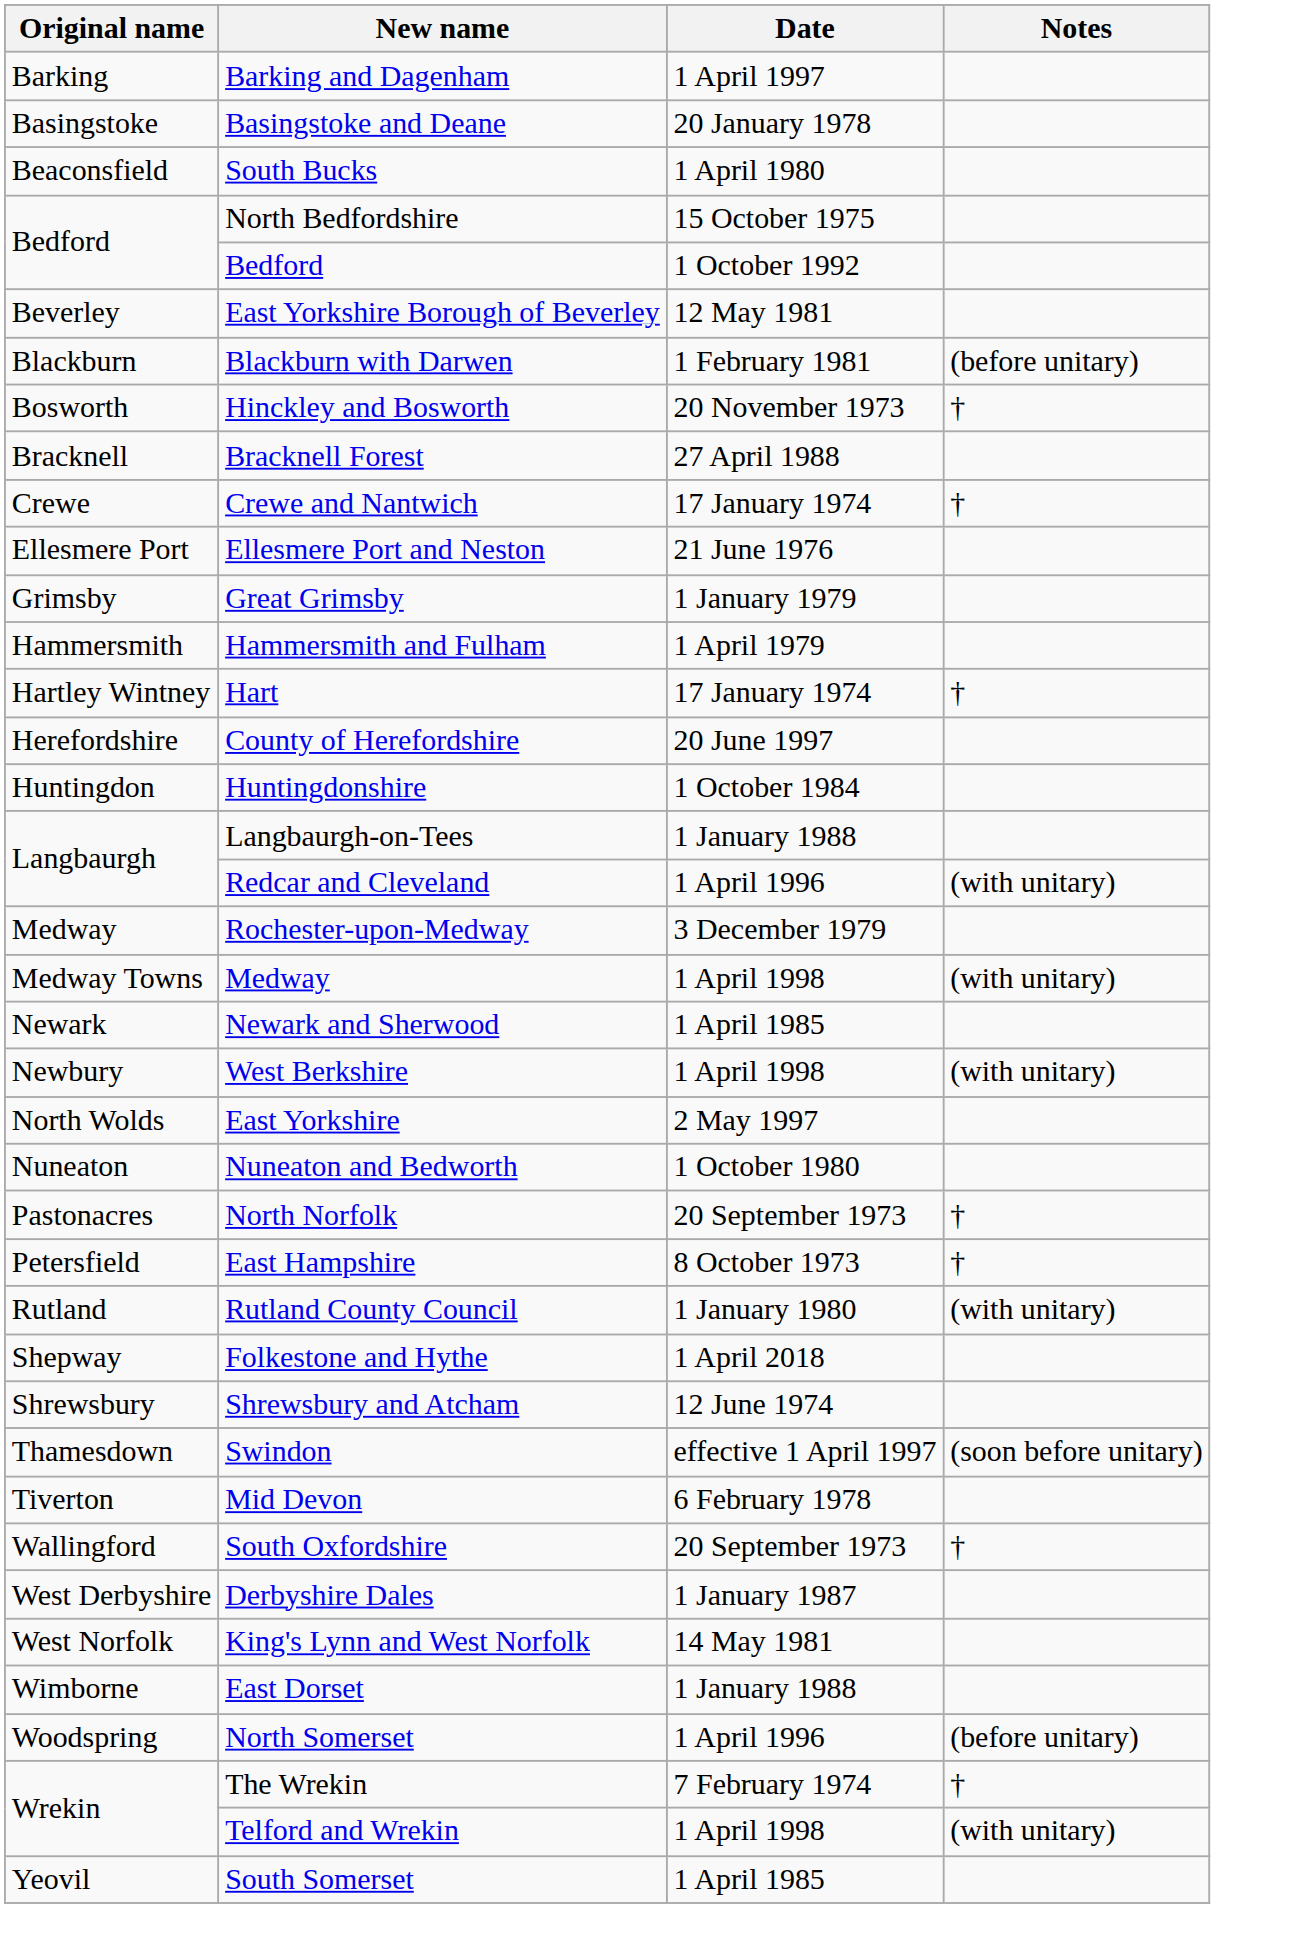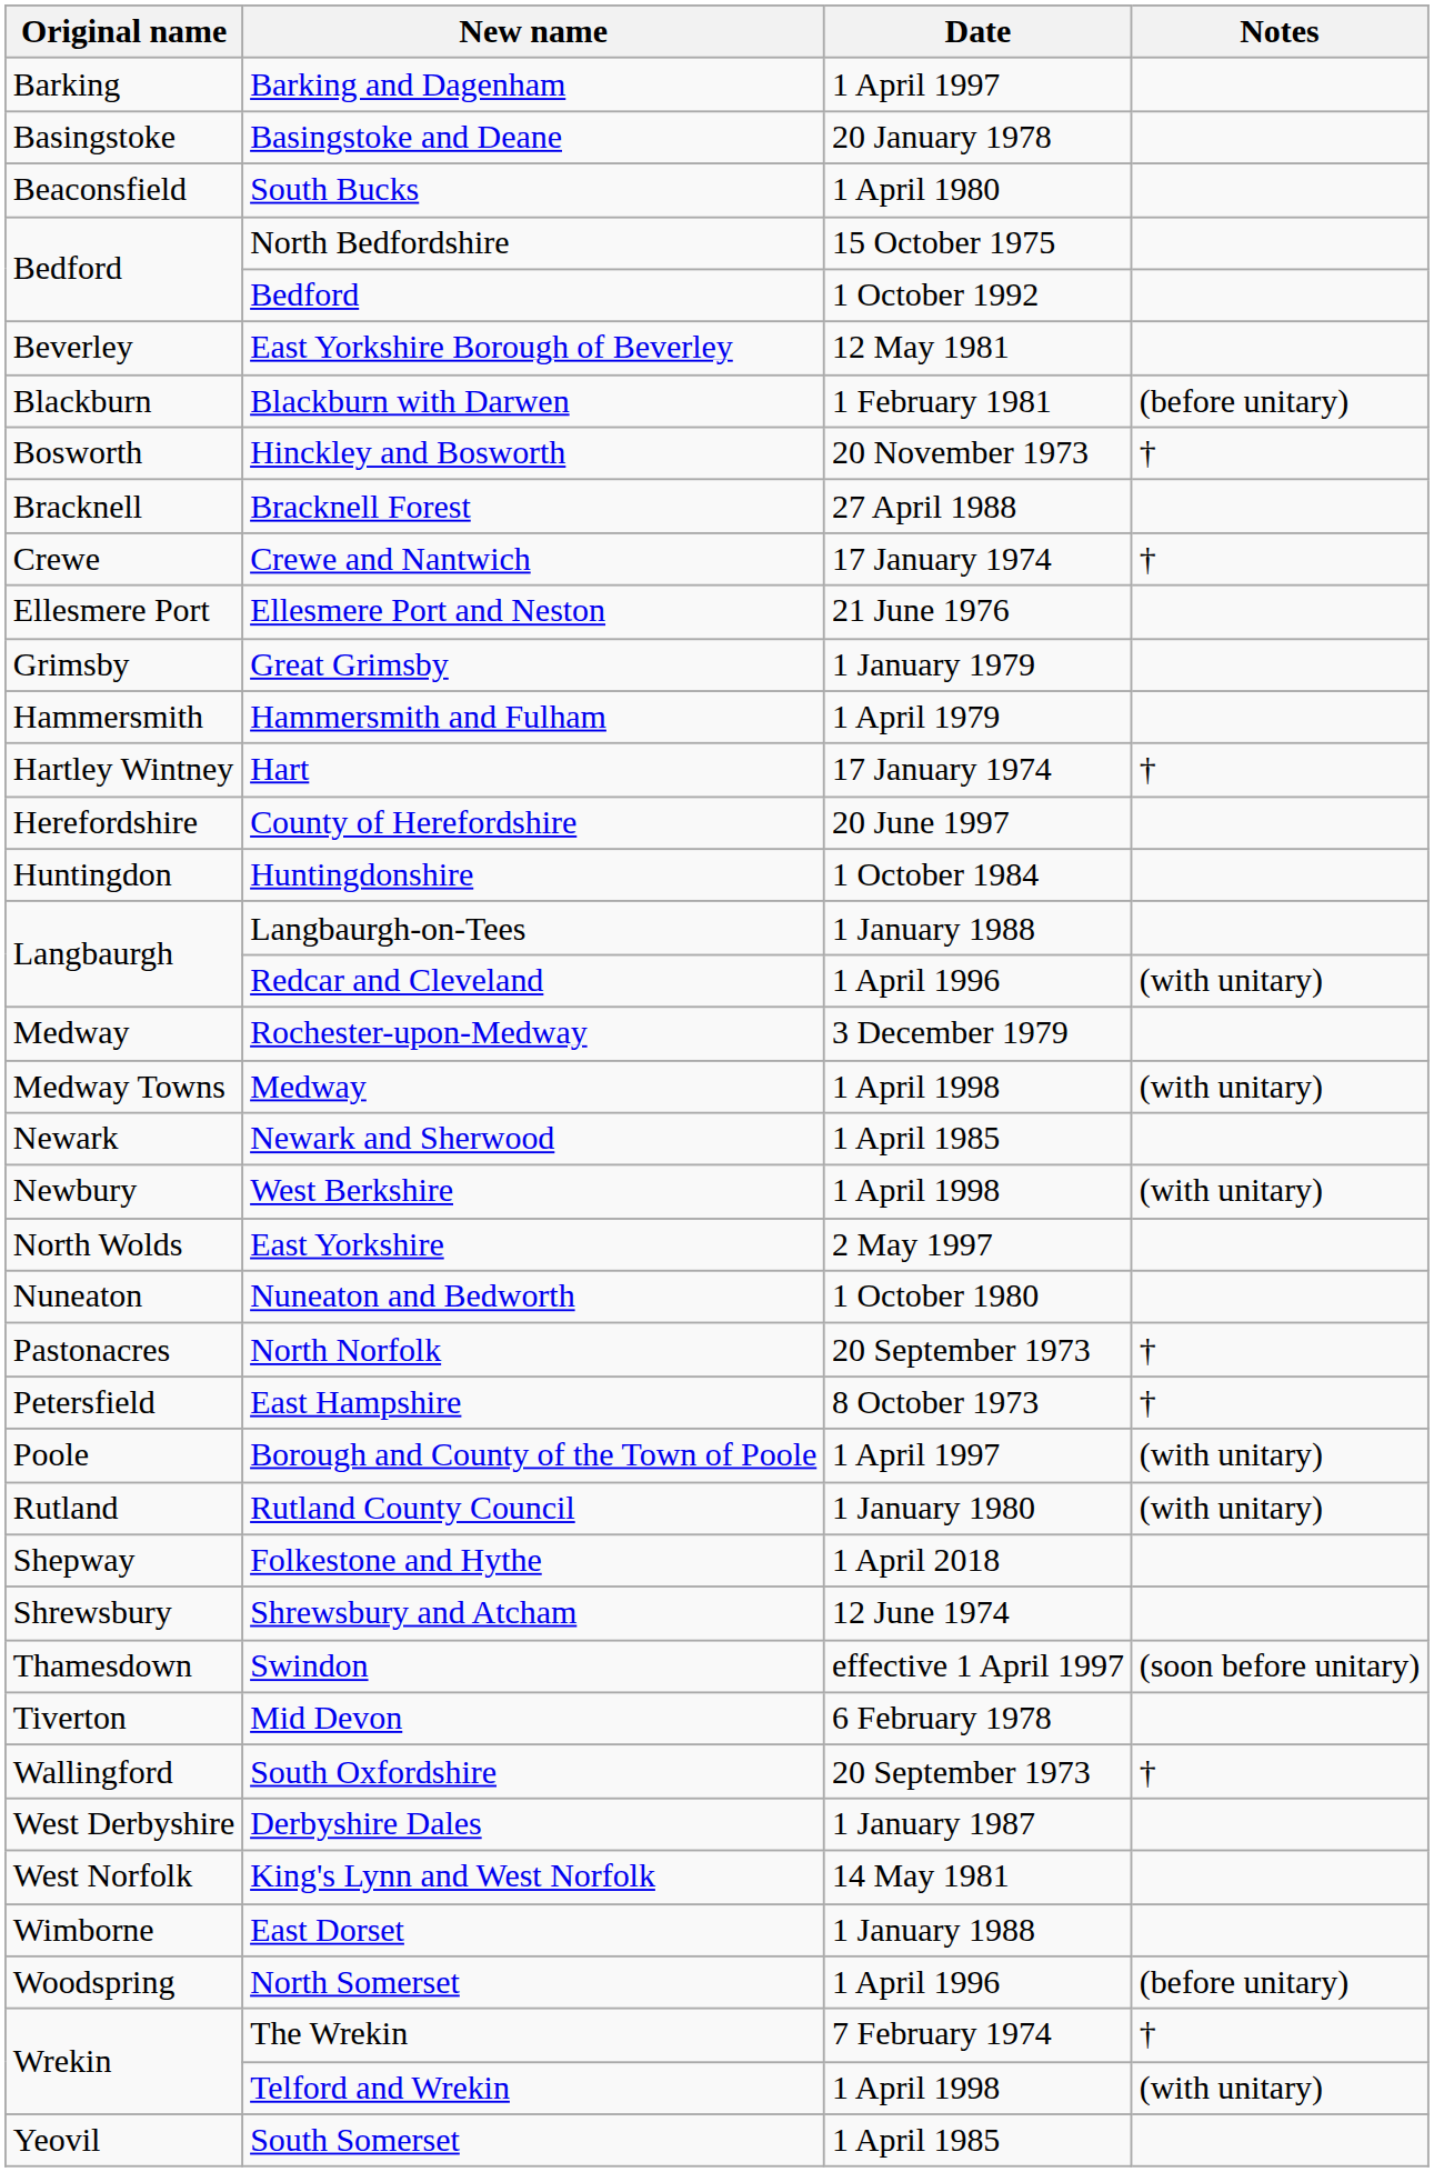 <table class="wikitable sortable">
 <tr>
 <th>Original name</th>
 <th>New name</th>
 <th data-sort-type="date">Date</th>
 <th>Notes</th>
 </tr>
 <tr>
 <td>Barking</td>
 <td><a href='#'>Barking and Dagenham</a></td>
 <td>1 April 1997</td>
 <td></td>
 </tr>
 <tr>
 <td>Basingstoke</td>
 <td><a href='#'>Basingstoke and Deane</a></td>
 <td>20 January 1978</td>
 <td></td>
 </tr>
 <tr>
 <td>Beaconsfield</td>
 <td><a href='#'>South Bucks</a></td>
 <td>1 April 1980</td>
 <td></td>
 </tr>
 <tr>
 <td rowspan=2>Bedford</td>
 <td>North Bedfordshire</td>
 <td>15 October 1975</td>
 <td></td>
 </tr>
 <tr>
 <td><a href='#'>Bedford</a></td>
 <td>1 October 1992</td>
 <td></td>
 </tr>
 <tr>
 <td>Beverley</td>
 <td><a href='#'>East Yorkshire Borough of Beverley</a></td>
 <td>12 May 1981</td>
 <td></td>
 </tr>
 <tr>
 <td>Blackburn</td>
 <td><a href='#'>Blackburn with Darwen</a></td>
 <td>1 February 1981</td>
 <td>(before unitary)</td>
 </tr>
 <tr>
 <td>Bosworth</td>
 <td><a href='#'>Hinckley and Bosworth</a></td>
 <td>20 November 1973</td>
 <td>†</td>
 </tr>
 <tr>
 <td>Bracknell</td>
 <td><a href='#'>Bracknell Forest</a></td>
 <td>27 April 1988</td>
 <td></td>
 </tr>
 <tr>
 <td>Crewe</td>
 <td><a href='#'>Crewe and Nantwich</a></td>
 <td>17 January 1974</td>
 <td>†</td>
 </tr>
 <tr>
 <td>Ellesmere Port</td>
 <td><a href='#'>Ellesmere Port and Neston</a></td>
 <td>21 June 1976</td>
 <td></td>
 </tr>
 <tr>
 <td>Grimsby</td>
 <td><a href='#'>Great Grimsby</a></td>
 <td>1 January 1979</td>
 <td></td>
 </tr>
 <tr>
 <td>Hammersmith</td>
 <td><a href='#'>Hammersmith and Fulham</a></td>
 <td>1 April 1979</td>
 <td></td>
 </tr>
 <tr>
 <td>Hartley Wintney</td>
 <td><a href='#'>Hart</a></td>
 <td>17 January 1974</td>
 <td>†</td>
 </tr>
 <tr>
 <td>Herefordshire</td>
 <td><a href='#'>County of Herefordshire</a></td>
 <td>20 June 1997</td>
 <td></td>
 </tr>
 <tr>
 <td>Huntingdon</td>
 <td><a href='#'>Huntingdonshire</a></td>
 <td>1 October 1984</td>
 <td></td>
 </tr>
 <tr>
 <td rowspan=2>Langbaurgh</td>
 <td>Langbaurgh-on-Tees</td>
 <td>1 January 1988</td>
 <td></td>
 </tr>
 <tr>
 <td><a href='#'>Redcar and Cleveland</a></td>
 <td>1 April 1996</td>
 <td>(with unitary)</td>
 </tr>
 <tr>
 <td>Medway</td>
 <td><a href='#'>Rochester-upon-Medway</a></td>
 <td>3 December 1979</td>
 <td></td>
 </tr>
 <tr>
 <td>Medway Towns</td>
 <td><a href='#'>Medway</a></td>
 <td>1 April 1998</td>
 <td>(with unitary)</td>
 </tr>
 <tr>
 <td>Newark</td>
 <td><a href='#'>Newark and Sherwood</a></td>
 <td>1 April 1985</td>
 <td></td>
 </tr>
 <tr>
 <td>Newbury</td>
 <td><a href='#'>West Berkshire</a></td>
 <td>1 April 1998</td>
 <td>(with unitary)</td>
 </tr>
 <tr>
 <td>North Wolds</td>
 <td><a href='#'>East Yorkshire</a></td>
 <td>2 May 1997</td>
 <td></td>
 </tr>
 <tr>
 <td>Nuneaton</td>
 <td><a href='#'>Nuneaton and Bedworth</a></td>
 <td>1 October 1980</td>
 <td></td>
 </tr>
 <tr>
 <td>Pastonacres</td>
 <td><a href='#'>North Norfolk</a></td>
 <td>20 September 1973</td>
 <td>†</td>
 </tr>
 <tr>
 <td>Petersfield</td>
 <td><a href='#'>East Hampshire</a></td>
 <td>8 October 1973</td>
 <td>†</td>
 </tr>
 <tr>
+<td>Poole</td>
+<td><a href='#'>Borough and County of the Town of Poole</a></td>
+<td>1 April 1997</td>
+<td>(with unitary)</td>
+</tr>
+<tr>
 <td>Rutland</td>
 <td><a href='#'>Rutland County Council</a></td>
 <td>1 January 1980</td>
 <td>(with unitary)</td>
 </tr>
 <tr>
 <td>Shepway</td>
 <td><a href='#'>Folkestone and Hythe</a></td>
 <td>1 April 2018</td>
 <td></td>
 </tr>
 <tr>
 <td>Shrewsbury</td>
 <td><a href='#'>Shrewsbury and Atcham</a></td>
 <td>12 June 1974</td>
 <td></td>
 </tr>
 <tr>
 <td>Thamesdown</td>
 <td><a href='#'>Swindon</a></td>
 <td>effective 1 April 1997</td>
 <td>(soon before unitary)</td>
 </tr>
 <tr>
 <td>Tiverton</td>
 <td><a href='#'>Mid Devon</a></td>
 <td>6 February 1978</td>
 <td></td>
 </tr>
 <tr>
 <td>Wallingford</td>
 <td><a href='#'>South Oxfordshire</a></td>
 <td>20 September 1973</td>
 <td>†</td>
 </tr>
 <tr>
 <td>West Derbyshire</td>
 <td><a href='#'>Derbyshire Dales</a></td>
 <td>1 January 1987</td>
 <td></td>
 </tr>
 <tr>
 <td>West Norfolk</td>
 <td><a href='#'>King's Lynn and West Norfolk</a></td>
 <td>14 May 1981</td>
 <td></td>
 </tr>
 <tr>
 <td>Wimborne</td>
 <td><a href='#'>East Dorset</a></td>
 <td>1 January 1988</td>
 <td></td>
 </tr>
 <tr>
 <td>Woodspring</td>
 <td><a href='#'>North Somerset</a></td>
 <td>1 April 1996</td>
 <td>(before unitary)</td>
 </tr>
 <tr>
 <td rowspan=2>Wrekin</td>
 <td>The Wrekin</td>
 <td>7 February 1974</td>
 <td>†</td>
 </tr>
 <tr>
 <td><a href='#'>Telford and Wrekin</a></td>
 <td>1 April 1998</td>
 <td>(with unitary)</td>
 </tr>
 <tr>
 <td>Yeovil</td>
 <td><a href='#'>South Somerset</a></td>
 <td>1 April 1985</td>
 <td></td>
 </tr>
 </table>
